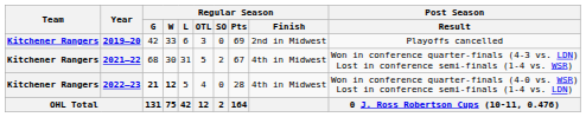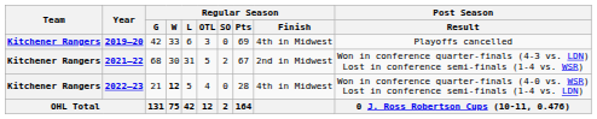 <table class="wikitable" style="font-size: 95%; text-align:center;">
 <tr>
 <th rowspan="2">Team</th>
 <th rowspan="2">Year</th>
 <th colspan="7">Regular Season</th>
 <th colspan="1">Post Season</th>
 </tr>
 <tr>
 <th>G</th>
 <th>W</th>
 <th>L</th>
 <th>OTL</th>
 <th>SO</th>
 <th>Pts</th>
 <th>Finish</th>
 <th>Result</th>
 </tr>
 <tr>
 <th><a href='#'>Kitchener Rangers</a></th>
 <th><a href='#'>2019–20</a></th>
 <td>42</td>
 <td>33</td>
 <td>6</td>
 <td>3</td>
 <td>0</td>
 <td>69</td>
-<td>2nd in Midwest</td>
+<td>4th in Midwest</td>
 <td>Playoffs cancelled</td>
 </tr>
 <tr>
 <th>Kitchener Rangers</th>
 <th><a href='#'>2021–22</a></th>
 <td>68</td>
 <td>30</td>
 <td>31</td>
 <td>5</td>
 <td>2</td>
 <td>67</td>
-<td>4th in Midwest</td>
+<td>2nd in Midwest</td>
 <td>Won in conference quarter-finals (4-3 vs. <a href='#'>LDN</a>) <br> Lost in conference semi-finals (1-4 vs. <a href='#'>WSR</a>)</td>
 </tr>
 <tr>
 <th>Kitchener Rangers</th>
 <th><a href='#'>2022–23</a></th>
-<td><strong>21</strong></td>
+<td>21</td>
 <td><strong>12</strong></td>
 <td>5</td>
 <td>4</td>
 <td>0</td>
 <td>28</td>
 <td>4th in Midwest</td>
 <td>Won in conference quarter-finals (4-0 vs. <a href='#'>WSR</a>) <br> Lost in conference semi-finals (1-4 vs. <a href='#'>LDN</a>)</td>
 </tr>
 <tr>
 <th colspan="2">OHL Total</th>
 <th>131</th>
 <th>75</th>
 <th>42</th>
 <th>12</th>
 <th>2</th>
 <th>164</th>
 <th></th>
 <th>0 <a href='#'>J. Ross Robertson Cups</a> (10-11, 0.476)</th>
 </tr>
 </table>
